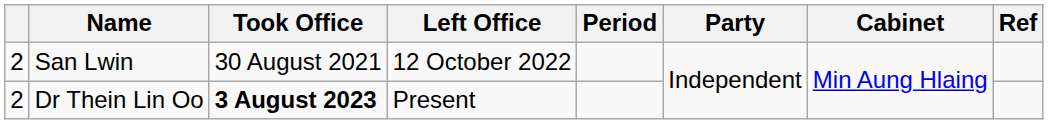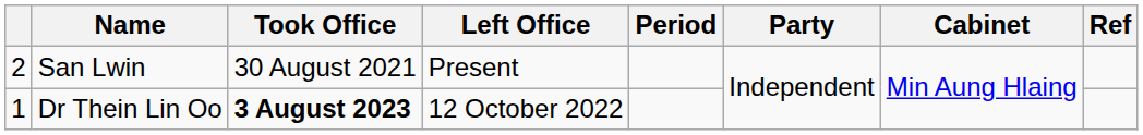 <table class="wikitable">
 <tr>
 <th></th>
 <th>Name</th>
 <th>Took Office</th>
 <th>Left Office</th>
 <th>Period</th>
 <th>Party</th>
 <th>Cabinet</th>
 <th>Ref</th>
 </tr>
 <tr>
 <td>2</td>
 <td>San Lwin</td>
 <td>30 August 2021</td>
-<td>12 October 2022</td>
+<td>Present</td>
 <td></td>
 <td rowspan="2">Independent</td>
 <td rowspan="2"><a href='#'>Min Aung Hlaing</a></td>
 <td></td>
 </tr>
 <tr>
-<td>2</td>
+<td>1</td>
 <td>Dr Thein Lin Oo</td>
 <td><strong>3 August 2023</strong></td>
-<td>Present</td>
+<td>12 October 2022</td>
 <td></td>
 <td></td>
 </tr>
 </table>
